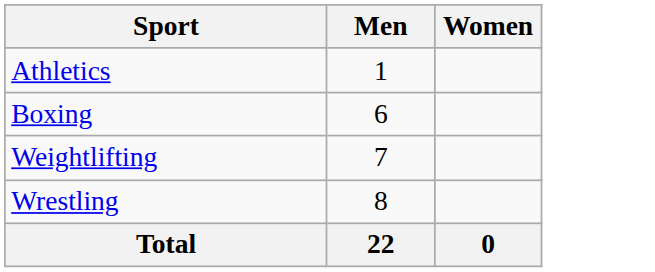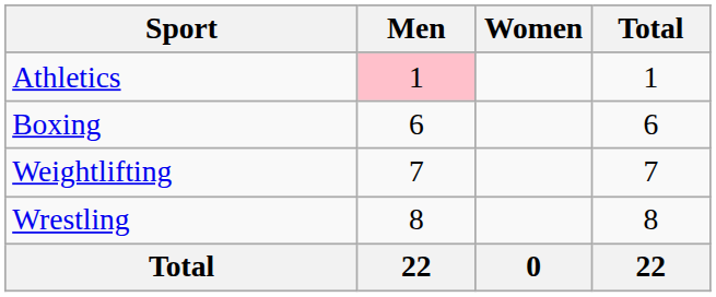 <table class="wikitable sortable" style="text-align:center;">
 <tr>
 <th width=180>Sport</th>
 <th width=55>Men</th>
 <th width=55>Women</th>
+<th width=55>Total</th>
 </tr>
 <tr>
 <td align=left><a href='#'>Athletics</a></td>
+<td style="background: pink;">1</td>
+<td></td>
 <td>1</td>
-<td></td>
 </tr>
 <tr>
 <td align=left><a href='#'>Boxing</a></td>
 <td>6</td>
 <td></td>
+<td>6</td>
 </tr>
 <tr>
 <td align=left><a href='#'>Weightlifting</a></td>
 <td>7</td>
 <td></td>
+<td>7</td>
 </tr>
 <tr>
 <td align=left><a href='#'>Wrestling</a></td>
 <td>8</td>
 <td></td>
+<td>8</td>
 </tr>
 <tr class="sortbottom">
 <th>Total</th>
 <th>22</th>
 <th>0</th>
+<th>22</th>
 </tr>
 </table>
